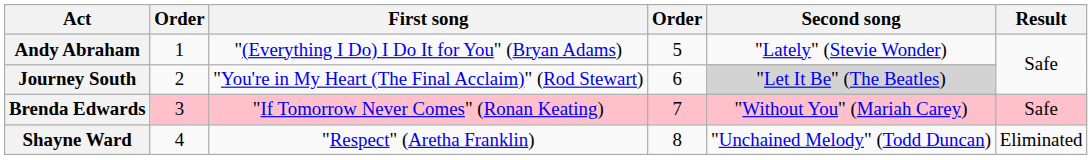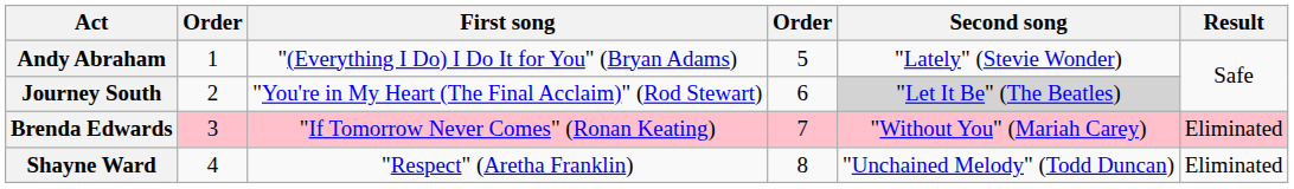 <table class="wikitable plainrowheaders" style="text-align:center;">
 <tr>
 <th>Act</th>
 <th>Order</th>
 <th>First song</th>
 <th>Order</th>
 <th>Second song</th>
 <th>Result</th>
 </tr>
 <tr>
 <th scope="row">Andy Abraham</th>
 <td>1</td>
 <td>"<a href='#'>(Everything I Do) I Do It for You</a>" (<a href='#'>Bryan Adams</a>)</td>
 <td>5</td>
 <td>"<a href='#'>Lately</a>" (<a href='#'>Stevie Wonder</a>)</td>
 <td rowspan=2>Safe</td>
 </tr>
 <tr>
 <th scope="row">Journey South</th>
 <td>2</td>
 <td>"<a href='#'>You're in My Heart (The Final Acclaim)</a>" (<a href='#'>Rod Stewart</a>)</td>
 <td>6</td>
 <td style="background: lightgrey;">"<a href='#'>Let It Be</a>" (<a href='#'>The Beatles</a>)</td>
 </tr>
 <tr style="background: pink">
 <th scope="row">Brenda Edwards</th>
 <td>3</td>
 <td>"<a href='#'>If Tomorrow Never Comes</a>" (<a href='#'>Ronan Keating</a>)</td>
 <td>7</td>
 <td>"<a href='#'>Without You</a>" (<a href='#'>Mariah Carey</a>)</td>
-<td>Safe</td>
+<td>Eliminated</td>
 </tr>
 <tr>
 <th scope="row">Shayne Ward</th>
 <td>4</td>
 <td>"<a href='#'>Respect</a>" (<a href='#'>Aretha Franklin</a>)</td>
 <td>8</td>
 <td>"<a href='#'>Unchained Melody</a>" (<a href='#'>Todd Duncan</a>)</td>
 <td>Eliminated</td>
 </tr>
 </table>
